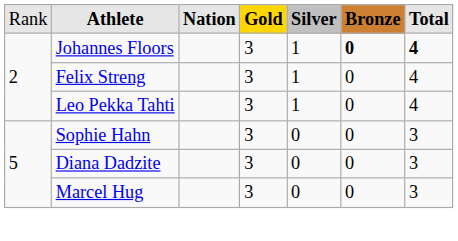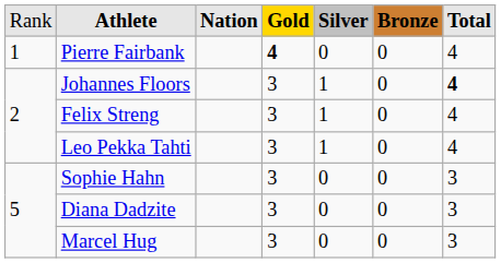 <table class="wikitable sortable">
 <tr bgcolor=#e6e6e6 align=center>
 <td>Rank</td>
 <td><strong>Athlete</strong></td>
 <td><strong> Nation</strong></td>
 <td bgcolor=gold><strong>Gold</strong></td>
 <td bgcolor=silver><strong>Silver</strong></td>
 <td bgcolor=#CD7F32><strong>Bronze</strong></td>
 <td><strong>Total</strong></td>
 </tr>
 <tr>
+<td>1</td>
+<td><a href='#'>Pierre Fairbank</a></td>
+<td></td>
+<td><strong>4</strong></td>
+<td>0</td>
+<td>0</td>
+<td>4</td>
+</tr>
+<tr>
 <td rowspan=3>2</td>
 <td><a href='#'>Johannes Floors</a></td>
 <td></td>
 <td>3</td>
 <td>1</td>
-<td><strong>0</strong></td>
+<td>0</td>
 <td><strong>4</strong></td>
 </tr>
 <tr>
 <td><a href='#'>Felix Streng</a></td>
 <td></td>
 <td>3</td>
 <td>1</td>
 <td>0</td>
 <td>4</td>
 </tr>
 <tr>
 <td><a href='#'>Leo Pekka Tahti</a></td>
 <td></td>
 <td>3</td>
 <td>1</td>
 <td>0</td>
 <td>4</td>
 </tr>
 <tr>
 <td rowspan=3>5</td>
 <td><a href='#'>Sophie Hahn</a></td>
 <td></td>
 <td>3</td>
 <td>0</td>
 <td>0</td>
 <td>3</td>
 </tr>
 <tr>
 <td><a href='#'>Diana Dadzite</a></td>
 <td></td>
 <td>3</td>
 <td>0</td>
 <td>0</td>
 <td>3</td>
 </tr>
 <tr>
 <td><a href='#'>Marcel Hug</a></td>
 <td></td>
 <td>3</td>
 <td>0</td>
 <td>0</td>
 <td>3</td>
 </tr>
 </table>
